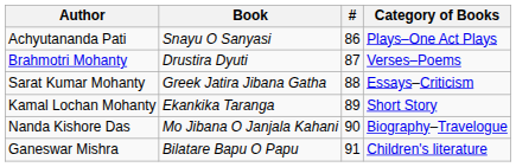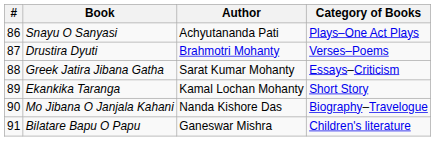 <table class="wikitable">
 <tr>
+<th>#</th>
+<th>Book</th>
 <th>Author</th>
-<th>Book</th>
-<th>#</th>
 <th>Category of Books</th>
 </tr>
 <tr>
+<td>86</td>
+<td><em>Snayu O Sanyasi</em></td>
 <td>Achyutananda Pati</td>
-<td><em>Snayu O Sanyasi</em></td>
-<td>86</td>
 <td><a href='#'>Plays–One Act Plays</a></td>
 </tr>
 <tr>
+<td>87</td>
+<td><em>Drustira Dyuti</em></td>
 <td><a href='#'>Brahmotri Mohanty</a></td>
-<td><em>Drustira Dyuti</em></td>
-<td>87</td>
 <td><a href='#'>Verses–Poems</a></td>
 </tr>
 <tr>
+<td>88</td>
+<td><em>Greek Jatira Jibana Gatha</em></td>
 <td>Sarat Kumar Mohanty</td>
-<td><em>Greek Jatira Jibana Gatha</em></td>
-<td>88</td>
 <td><a href='#'>Essays</a>–<a href='#'>Criticism</a></td>
 </tr>
 <tr>
+<td>89</td>
+<td><em>Ekankika Taranga</em></td>
 <td>Kamal Lochan Mohanty</td>
-<td><em>Ekankika Taranga</em></td>
-<td>89</td>
 <td><a href='#'>Short Story</a></td>
 </tr>
 <tr>
+<td>90</td>
+<td><em>Mo Jibana O Janjala Kahani</em></td>
 <td>Nanda Kishore Das</td>
-<td><em>Mo Jibana O Janjala Kahani</em></td>
-<td>90</td>
 <td><a href='#'>Biography</a>–<a href='#'>Travelogue</a></td>
 </tr>
 <tr>
+<td>91</td>
+<td><em>Bilatare Bapu O Papu</em></td>
 <td>Ganeswar Mishra</td>
-<td><em>Bilatare Bapu O Papu</em></td>
-<td>91</td>
 <td><a href='#'>Children's literature</a></td>
 </tr>
 </table>
